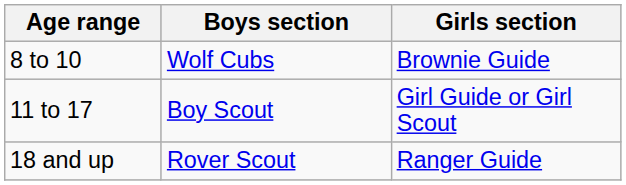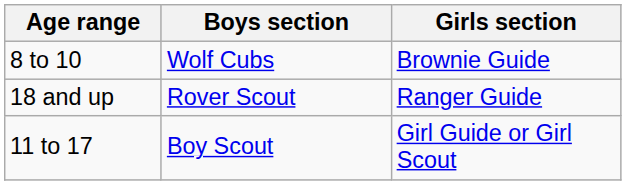 <table class="wikitable">
 <tr>
 <th width="100">Age range</th>
 <th width="150">Boys section</th>
 <th width="150">Girls section</th>
 </tr>
 <tr>
 <td>8 to 10</td>
 <td><a href='#'>Wolf Cubs</a></td>
 <td><a href='#'>Brownie Guide</a></td>
 </tr>
 <tr>
+<td>18 and up</td>
+<td><a href='#'>Rover Scout</a></td>
+<td><a href='#'>Ranger Guide</a></td>
+</tr>
+<tr>
 <td>11 to 17</td>
 <td><a href='#'>Boy Scout</a></td>
 <td><a href='#'>Girl Guide or Girl Scout</a></td>
 </tr>
-<tr>
-<td>18 and up</td>
-<td><a href='#'>Rover Scout</a></td>
-<td><a href='#'>Ranger Guide</a></td>
-</tr>
 </table>
